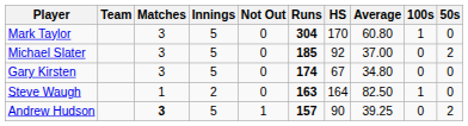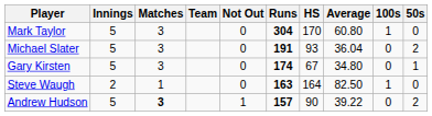 <table class="wikitable" style="text-align:center;">
 <tr>
 <th>Player</th>
+<th>Innings</th>
+<th>Matches</th>
 <th>Team</th>
-<th>Matches</th>
-<th>Innings</th>
 <th>Not Out</th>
 <th>Runs</th>
 <th>HS</th>
 <th>Average</th>
 <th>100s</th>
 <th>50s</th>
 </tr>
 <tr>
 <td style="text-align:left"><a href='#'>Mark Taylor</a></td>
+<td>5</td>
+<td>3</td>
 <td style="text-align:left"></td>
-<td>3</td>
-<td>5</td>
 <td>0</td>
 <td><strong>304</strong></td>
 <td>170</td>
 <td>60.80</td>
 <td>1</td>
 <td>0</td>
 </tr>
 <tr>
 <td style="text-align:left"><a href='#'>Michael Slater</a></td>
+<td>5</td>
+<td>3</td>
 <td style="text-align:left"></td>
-<td>3</td>
-<td>5</td>
 <td>0</td>
-<td><strong>185</strong></td>
-<td>92</td>
-<td>37.00</td>
+<td><strong>191</strong></td>
+<td>93</td>
+<td>36.04</td>
 <td>0</td>
 <td>2</td>
 </tr>
 <tr>
 <td style="text-align:left"><a href='#'>Gary Kirsten</a></td>
+<td>5</td>
+<td>3</td>
 <td style="text-align:left"></td>
-<td>3</td>
-<td>5</td>
 <td>0</td>
 <td><strong>174</strong></td>
 <td>67</td>
 <td>34.80</td>
 <td>0</td>
-<td>0</td>
+<td>1</td>
 </tr>
 <tr>
 <td style="text-align:left"><a href='#'>Steve Waugh</a></td>
+<td>2</td>
+<td>1</td>
 <td style="text-align:left"></td>
-<td>1</td>
-<td>2</td>
 <td>0</td>
 <td><strong>163</strong></td>
 <td>164</td>
 <td>82.50</td>
 <td>1</td>
 <td>0</td>
 </tr>
 <tr>
 <td style="text-align:left"><a href='#'>Andrew Hudson</a></td>
+<td>5</td>
+<td><strong>3</strong></td>
 <td style="text-align:left"></td>
-<td><strong>3</strong></td>
-<td>5</td>
 <td>1</td>
 <td><strong>157</strong></td>
 <td>90</td>
-<td>39.25</td>
+<td>39.22</td>
 <td>0</td>
 <td>2</td>
 </tr>
 </table>
